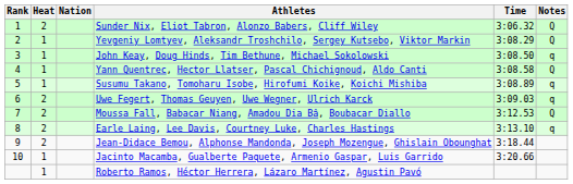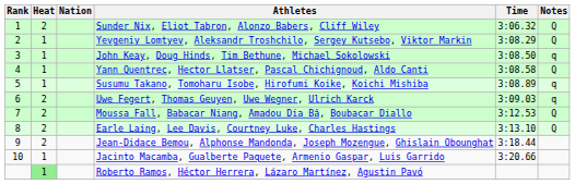 <table class="wikitable sortable" style="text-align:center;font-size:95%">
 <tr>
 <th>Rank</th>
 <th>Heat</th>
 <th>Nation</th>
 <th>Athletes</th>
 <th>Time</th>
 <th>Notes</th>
 </tr>
 <tr bgcolor=ccffcc>
 <td>1</td>
 <td>2</td>
 <td align=left></td>
 <td align=left><a href='#'>Sunder Nix</a>, <a href='#'>Eliot Tabron</a>, <a href='#'>Alonzo Babers</a>, <a href='#'>Cliff Wiley</a></td>
 <td>3:06.32</td>
 <td>Q</td>
 </tr>
 <tr bgcolor=ccffcc>
 <td>2</td>
 <td>1</td>
 <td align=left></td>
 <td align=left><a href='#'>Yevgeniy Lomtyev</a>, <a href='#'>Aleksandr Troshchilo</a>, <a href='#'>Sergey Kutsebo</a>, <a href='#'>Viktor Markin</a></td>
 <td>3:08.29</td>
 <td>Q</td>
 </tr>
 <tr bgcolor=ccffcc>
 <td>3</td>
 <td>1</td>
 <td align=left></td>
 <td align=left><a href='#'>John Keay</a>, <a href='#'>Doug Hinds</a>, <a href='#'>Tim Bethune</a>, <a href='#'>Michael Sokolowski</a></td>
 <td>3:08.50</td>
 <td>q</td>
 </tr>
 <tr bgcolor=ccffcc>
 <td>4</td>
 <td>1</td>
 <td align=left></td>
 <td align=left><a href='#'>Yann Quentrec</a>, <a href='#'>Hector Llatser</a>, <a href='#'>Pascal Chichignoud</a>, <a href='#'>Aldo Canti</a></td>
 <td>3:08.58</td>
 <td>Q</td>
 </tr>
 <tr bgcolor=ddffdd>
 <td>5</td>
 <td>1</td>
 <td align=left></td>
 <td align=left><a href='#'>Susumu Takano</a>, <a href='#'>Tomoharu Isobe</a>, <a href='#'>Hirofumi Koike</a>, <a href='#'>Koichi Mishiba</a></td>
 <td>3:08.89</td>
 <td>q</td>
 </tr>
 <tr bgcolor=ccffcc>
 <td>6</td>
 <td>2</td>
 <td align=left></td>
 <td align=left><a href='#'>Uwe Fegert</a>, <a href='#'>Thomas Geuyen</a>, <a href='#'>Uwe Wegner</a>, <a href='#'>Ulrich Karck</a></td>
 <td>3:09.03</td>
 <td>q</td>
 </tr>
 <tr bgcolor=ccffcc>
 <td>7</td>
 <td>2</td>
 <td align=left></td>
 <td align=left><a href='#'>Moussa Fall</a>, <a href='#'>Babacar Niang</a>, <a href='#'>Amadou Dia Bâ</a>, <a href='#'>Boubacar Diallo</a></td>
 <td>3:12.53</td>
 <td>Q</td>
 </tr>
 <tr bgcolor=ddffdd>
 <td>8</td>
 <td>2</td>
 <td align=left></td>
 <td align=left><a href='#'>Earle Laing</a>, <a href='#'>Lee Davis</a>, <a href='#'>Courtney Luke</a>, <a href='#'>Charles Hastings</a></td>
 <td>3:13.10</td>
-<td>q</td>
+<td>Q</td>
 </tr>
 <tr>
 <td>9</td>
 <td>2</td>
 <td align=left></td>
 <td align=left><a href='#'>Jean-Didace Bemou</a>, <a href='#'>Alphonse Mandonda</a>, <a href='#'>Joseph Mozengue</a>, <a href='#'>Ghislain Obounghat</a></td>
 <td>3:18.44</td>
 <td></td>
 </tr>
 <tr>
 <td>10</td>
 <td>1</td>
 <td align=left></td>
 <td align=left><a href='#'>Jacinto Macamba</a>, <a href='#'>Gualberte Paquete</a>, <a href='#'>Armenio Gaspar</a>, <a href='#'>Luis Garrido</a></td>
 <td>3:20.66</td>
 <td></td>
 </tr>
 <tr>
 <td></td>
-<td>1</td>
+<td style="background: lightgreen;">1</td>
 <td align=left></td>
 <td align=left><a href='#'>Roberto Ramos</a>, <a href='#'>Héctor Herrera</a>, <a href='#'>Lázaro Martínez</a>, <a href='#'>Agustin Pavó</a></td>
 <td></td>
 <td></td>
 </tr>
 </table>
